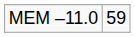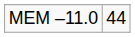 <table class="wikitable">
 <tr align="center">
 </tr>
 <tr align="center">
 <td>MEM –11.0</td>
-<td>59</td>
+<td>44</td>
 </tr>
 </table>
